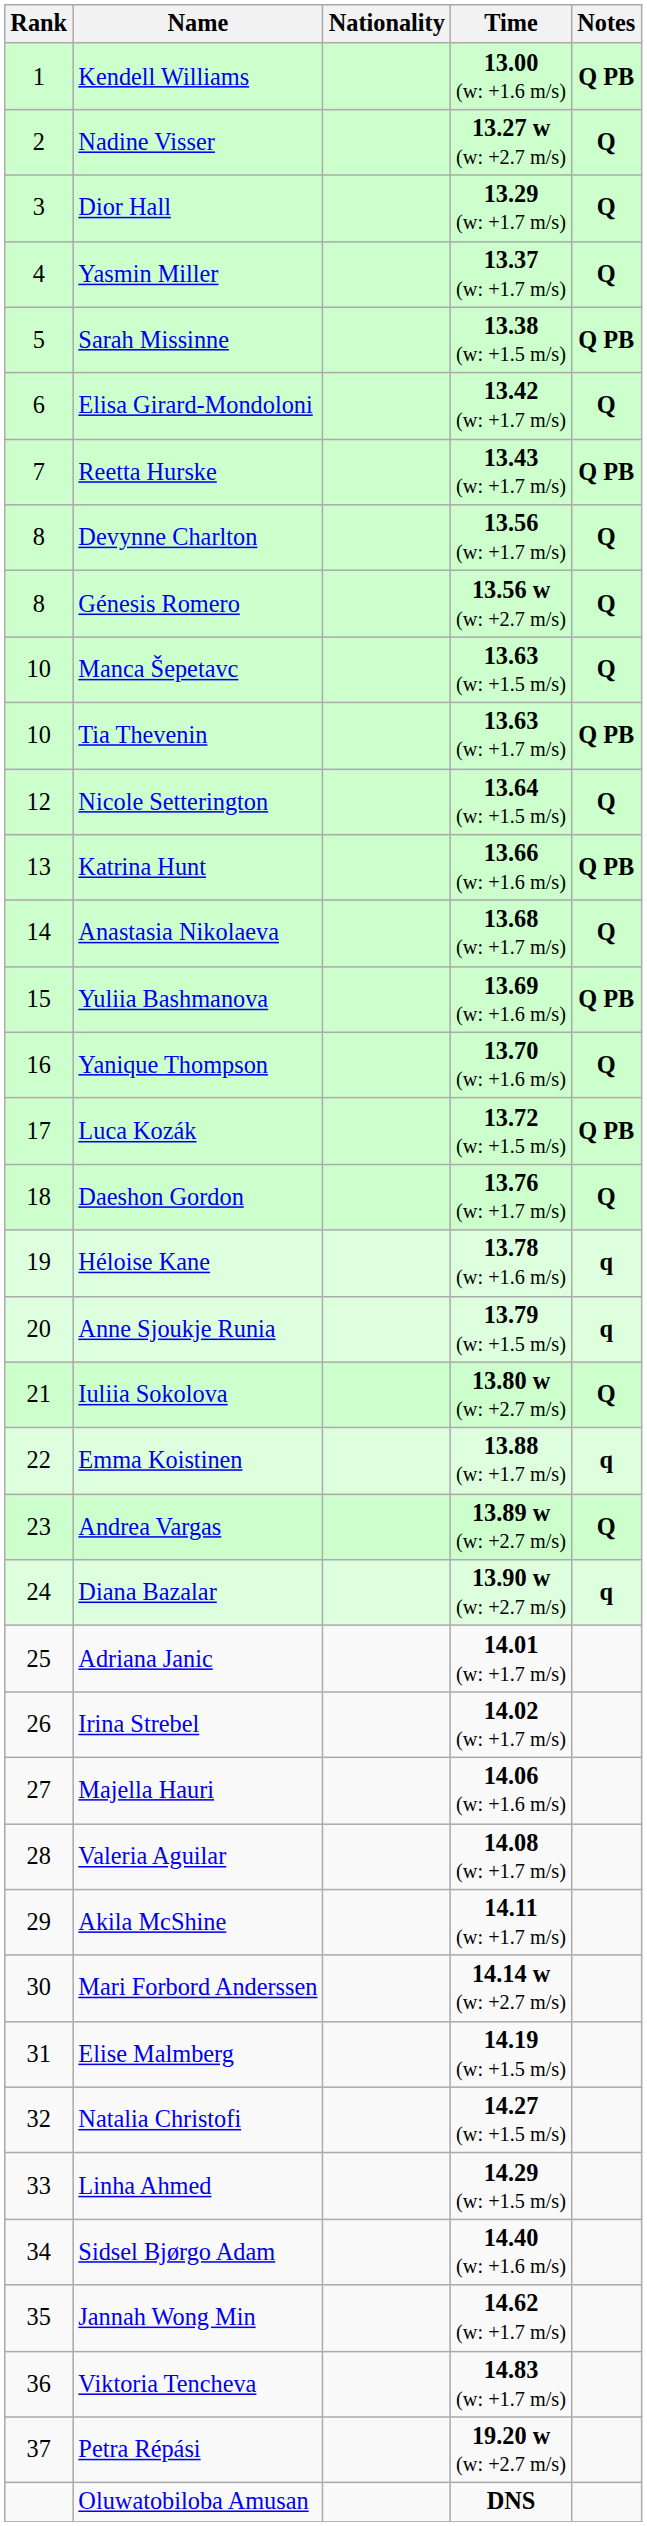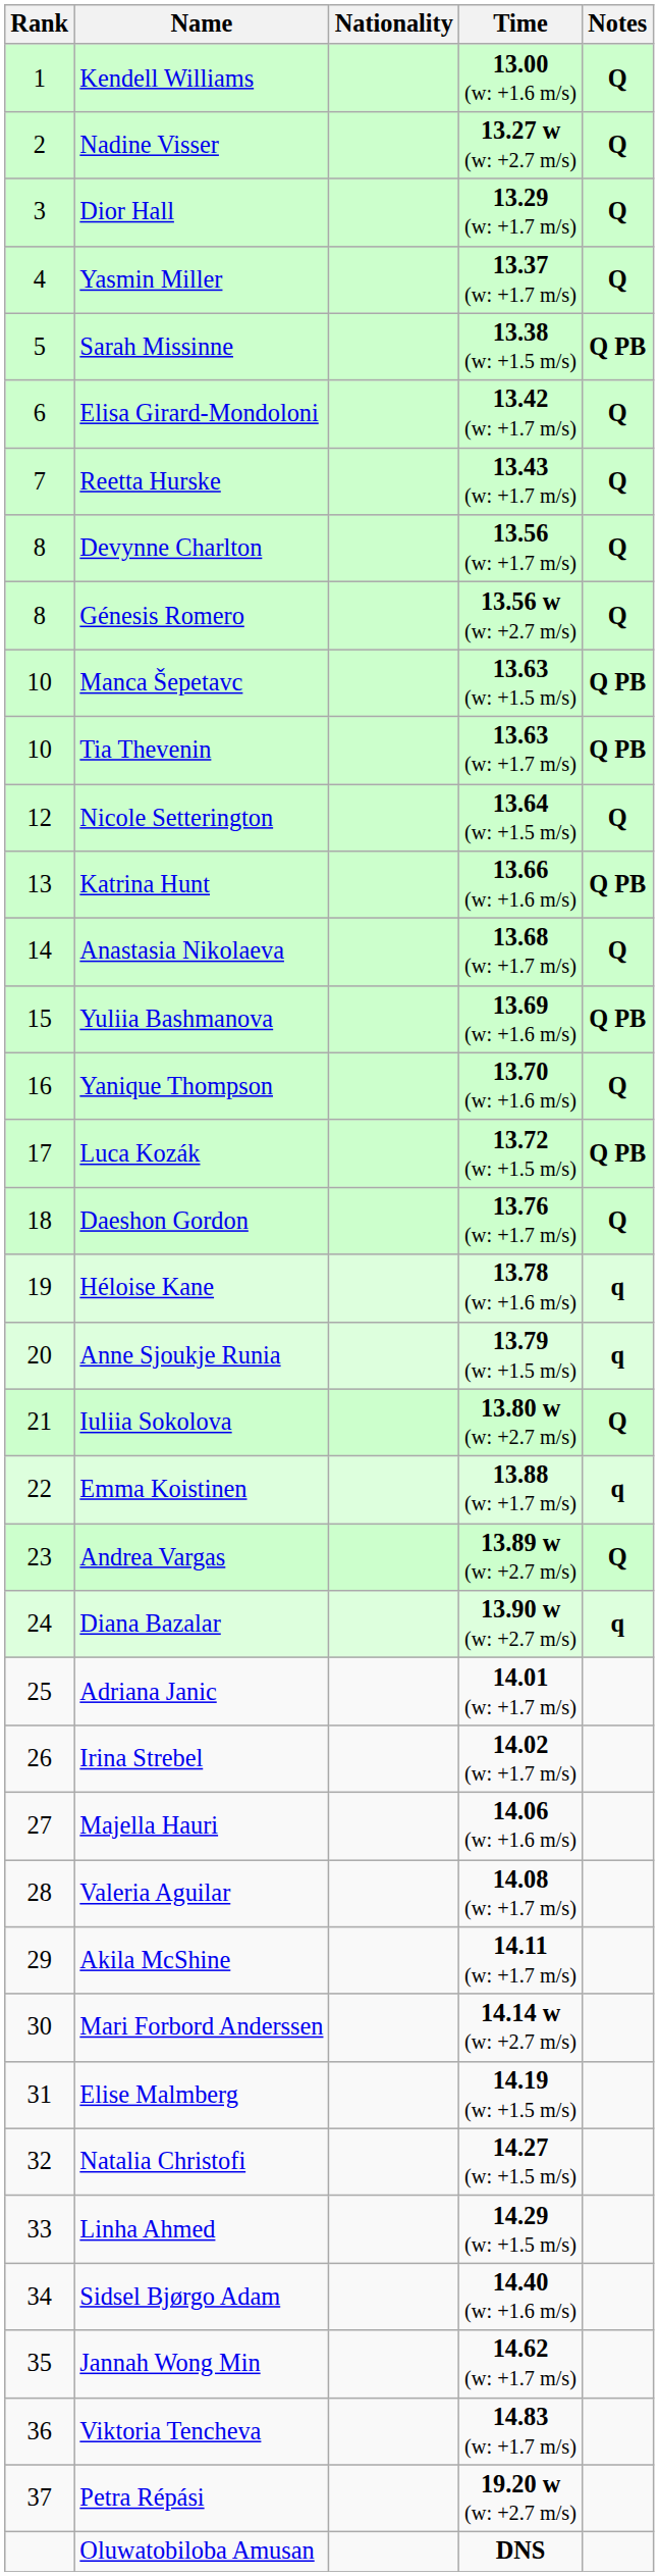 <table class="wikitable sortable" style="text-align:center">
 <tr>
 <th>Rank</th>
 <th>Name</th>
 <th>Nationality</th>
 <th>Time</th>
 <th>Notes</th>
 </tr>
 <tr bgcolor=ccffcc>
 <td>1</td>
 <td align=left><a href='#'>Kendell Williams</a></td>
 <td align=left></td>
 <td><strong>13.00</strong><br><small>(w: +1.6 m/s)</small></td>
-<td><strong>Q PB</strong></td>
+<td><strong>Q</strong></td>
 </tr>
 <tr bgcolor=ccffcc>
 <td>2</td>
 <td align=left><a href='#'>Nadine Visser</a></td>
 <td align=left></td>
 <td><strong>13.27</strong> <strong>w</strong><br><small>(w: +2.7 m/s)</small></td>
 <td><strong>Q</strong></td>
 </tr>
 <tr bgcolor=ccffcc>
 <td>3</td>
 <td align=left><a href='#'>Dior Hall</a></td>
 <td align=left></td>
 <td><strong>13.29</strong><br><small>(w: +1.7 m/s)</small></td>
 <td><strong>Q</strong></td>
 </tr>
 <tr bgcolor=ccffcc>
 <td>4</td>
 <td align=left><a href='#'>Yasmin Miller</a></td>
 <td align=left></td>
 <td><strong>13.37</strong><br><small>(w: +1.7 m/s)</small></td>
 <td><strong>Q</strong></td>
 </tr>
 <tr bgcolor=ccffcc>
 <td>5</td>
 <td align=left><a href='#'>Sarah Missinne</a></td>
 <td align=left></td>
 <td><strong>13.38</strong><br><small>(w: +1.5 m/s)</small></td>
 <td><strong>Q PB</strong></td>
 </tr>
 <tr bgcolor=ccffcc>
 <td>6</td>
 <td align=left><a href='#'>Elisa Girard-Mondoloni</a></td>
 <td align=left></td>
 <td><strong>13.42</strong><br><small>(w: +1.7 m/s)</small></td>
 <td><strong>Q</strong></td>
 </tr>
 <tr bgcolor=ccffcc>
 <td>7</td>
 <td align=left><a href='#'>Reetta Hurske</a></td>
 <td align=left></td>
 <td><strong>13.43</strong><br><small>(w: +1.7 m/s)</small></td>
-<td><strong>Q PB</strong></td>
+<td><strong>Q</strong></td>
 </tr>
 <tr bgcolor=ccffcc>
 <td>8</td>
 <td align=left><a href='#'>Devynne Charlton</a></td>
 <td align=left></td>
 <td><strong>13.56</strong><br><small>(w: +1.7 m/s)</small></td>
 <td><strong>Q</strong></td>
 </tr>
 <tr bgcolor=ccffcc>
 <td>8</td>
 <td align=left><a href='#'>Génesis Romero</a></td>
 <td align=left></td>
 <td><strong>13.56</strong> <strong>w</strong><br><small>(w: +2.7 m/s)</small></td>
 <td><strong>Q</strong></td>
 </tr>
 <tr bgcolor=ccffcc>
 <td>10</td>
 <td align=left><a href='#'>Manca Šepetavc</a></td>
 <td align=left></td>
 <td><strong>13.63</strong><br><small>(w: +1.5 m/s)</small></td>
-<td><strong>Q</strong></td>
+<td><strong>Q PB</strong></td>
 </tr>
 <tr bgcolor=ccffcc>
 <td>10</td>
 <td align=left><a href='#'>Tia Thevenin</a></td>
 <td align=left></td>
 <td><strong>13.63</strong><br><small>(w: +1.7 m/s)</small></td>
 <td><strong>Q PB</strong></td>
 </tr>
 <tr bgcolor=ccffcc>
 <td>12</td>
 <td align=left><a href='#'>Nicole Setterington</a></td>
 <td align=left></td>
 <td><strong>13.64</strong><br><small>(w: +1.5 m/s)</small></td>
 <td><strong>Q</strong></td>
 </tr>
 <tr bgcolor=ccffcc>
 <td>13</td>
 <td align=left><a href='#'>Katrina Hunt</a></td>
 <td align=left></td>
 <td><strong>13.66</strong><br><small>(w: +1.6 m/s)</small></td>
 <td><strong>Q PB</strong></td>
 </tr>
 <tr bgcolor=ccffcc>
 <td>14</td>
 <td align=left><a href='#'>Anastasia Nikolaeva</a></td>
 <td align=left></td>
 <td><strong>13.68</strong><br><small>(w: +1.7 m/s)</small></td>
 <td><strong>Q</strong></td>
 </tr>
 <tr bgcolor=ccffcc>
 <td>15</td>
 <td align=left><a href='#'>Yuliia Bashmanova</a></td>
 <td align=left></td>
 <td><strong>13.69</strong><br><small>(w: +1.6 m/s)</small></td>
 <td><strong>Q PB</strong></td>
 </tr>
 <tr bgcolor=ccffcc>
 <td>16</td>
 <td align=left><a href='#'>Yanique Thompson</a></td>
 <td align=left></td>
 <td><strong>13.70</strong><br><small>(w: +1.6 m/s)</small></td>
 <td><strong>Q</strong></td>
 </tr>
 <tr bgcolor=ccffcc>
 <td>17</td>
 <td align=left><a href='#'>Luca Kozák</a></td>
 <td align=left></td>
 <td><strong>13.72</strong><br><small>(w: +1.5 m/s)</small></td>
 <td><strong>Q PB</strong></td>
 </tr>
 <tr bgcolor=ccffcc>
 <td>18</td>
 <td align=left><a href='#'>Daeshon Gordon</a></td>
 <td align=left></td>
 <td><strong>13.76</strong><br><small>(w: +1.7 m/s)</small></td>
 <td><strong>Q</strong></td>
 </tr>
 <tr bgcolor=ddffdd>
 <td>19</td>
 <td align=left><a href='#'>Héloise Kane</a></td>
 <td align=left></td>
 <td><strong>13.78</strong><br><small>(w: +1.6 m/s)</small></td>
 <td><strong>q</strong></td>
 </tr>
 <tr bgcolor=ddffdd>
 <td>20</td>
 <td align=left><a href='#'>Anne Sjoukje Runia</a></td>
 <td align=left></td>
 <td><strong>13.79</strong><br><small>(w: +1.5 m/s)</small></td>
 <td><strong>q</strong></td>
 </tr>
 <tr bgcolor=ccffcc>
 <td>21</td>
 <td align=left><a href='#'>Iuliia Sokolova</a></td>
 <td align=left></td>
 <td><strong>13.80</strong> <strong>w</strong><br><small>(w: +2.7 m/s)</small></td>
 <td><strong>Q</strong></td>
 </tr>
 <tr bgcolor=ddffdd>
 <td>22</td>
 <td align=left><a href='#'>Emma Koistinen</a></td>
 <td align=left></td>
 <td><strong>13.88</strong><br><small>(w: +1.7 m/s)</small></td>
 <td><strong>q</strong></td>
 </tr>
 <tr bgcolor=ccffcc>
 <td>23</td>
 <td align=left><a href='#'>Andrea Vargas</a></td>
 <td align=left></td>
 <td><strong>13.89</strong> <strong>w</strong><br><small>(w: +2.7 m/s)</small></td>
 <td><strong>Q</strong></td>
 </tr>
 <tr bgcolor=ddffdd>
 <td>24</td>
 <td align=left><a href='#'>Diana Bazalar</a></td>
 <td align=left></td>
 <td><strong>13.90</strong> <strong>w</strong><br><small>(w: +2.7 m/s)</small></td>
 <td><strong>q</strong></td>
 </tr>
 <tr>
 <td>25</td>
 <td align=left><a href='#'>Adriana Janic</a></td>
 <td align=left></td>
 <td><strong>14.01</strong><br><small>(w: +1.7 m/s)</small></td>
 <td></td>
 </tr>
 <tr>
 <td>26</td>
 <td align=left><a href='#'>Irina Strebel</a></td>
 <td align=left></td>
 <td><strong>14.02</strong><br><small>(w: +1.7 m/s)</small></td>
 <td></td>
 </tr>
 <tr>
 <td>27</td>
 <td align=left><a href='#'>Majella Hauri</a></td>
 <td align=left></td>
 <td><strong>14.06</strong><br><small>(w: +1.6 m/s)</small></td>
 <td></td>
 </tr>
 <tr>
 <td>28</td>
 <td align=left><a href='#'>Valeria Aguilar</a></td>
 <td align=left></td>
 <td><strong>14.08</strong><br><small>(w: +1.7 m/s)</small></td>
 <td></td>
 </tr>
 <tr>
 <td>29</td>
 <td align=left><a href='#'>Akila McShine</a></td>
 <td align=left></td>
 <td><strong>14.11</strong><br><small>(w: +1.7 m/s)</small></td>
 <td></td>
 </tr>
 <tr>
 <td>30</td>
 <td align=left><a href='#'>Mari Forbord Anderssen</a></td>
 <td align=left></td>
 <td><strong>14.14</strong> <strong>w</strong><br><small>(w: +2.7 m/s)</small></td>
 <td></td>
 </tr>
 <tr>
 <td>31</td>
 <td align=left><a href='#'>Elise Malmberg</a></td>
 <td align=left></td>
 <td><strong>14.19</strong><br><small>(w: +1.5 m/s)</small></td>
 <td></td>
 </tr>
 <tr>
 <td>32</td>
 <td align=left><a href='#'>Natalia Christofi</a></td>
 <td align=left></td>
 <td><strong>14.27</strong><br><small>(w: +1.5 m/s)</small></td>
 <td></td>
 </tr>
 <tr>
 <td>33</td>
 <td align=left><a href='#'>Linha Ahmed</a></td>
 <td align=left></td>
 <td><strong>14.29</strong><br><small>(w: +1.5 m/s)</small></td>
 <td></td>
 </tr>
 <tr>
 <td>34</td>
 <td align=left><a href='#'>Sidsel Bjørgo Adam</a></td>
 <td align=left></td>
 <td><strong>14.40</strong><br><small>(w: +1.6 m/s)</small></td>
 <td></td>
 </tr>
 <tr>
 <td>35</td>
 <td align=left><a href='#'>Jannah Wong Min</a></td>
 <td align=left></td>
 <td><strong>14.62</strong><br><small>(w: +1.7 m/s)</small></td>
 <td></td>
 </tr>
 <tr>
 <td>36</td>
 <td align=left><a href='#'>Viktoria Tencheva</a></td>
 <td align=left></td>
 <td><strong>14.83</strong><br><small>(w: +1.7 m/s)</small></td>
 <td></td>
 </tr>
 <tr>
 <td>37</td>
 <td align=left><a href='#'>Petra Répási</a></td>
 <td align=left></td>
 <td><strong>19.20</strong> <strong>w</strong><br><small>(w: +2.7 m/s)</small></td>
 <td></td>
 </tr>
 <tr>
 <td></td>
 <td align=left><a href='#'>Oluwatobiloba Amusan</a></td>
 <td align=left></td>
 <td><strong>DNS</strong></td>
 <td></td>
 </tr>
 </table>
